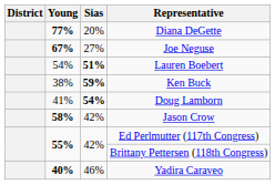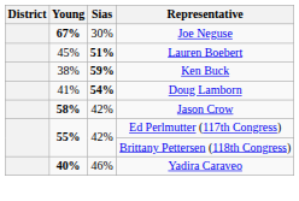 <table class="wikitable sortable">
 <tr>
 <th>District</th>
 <th>Young</th>
 <th>Sias</th>
 <th>Representative</th>
 </tr>
 <tr align=center>
 <th></th>
-<td><strong>77%</strong></td>
-<td>20%</td>
-<td><a href='#'>Diana DeGette</a></td>
-</tr>
-<tr align=center>
-<th></th>
 <td><strong>67%</strong></td>
-<td>27%</td>
+<td>30%</td>
 <td><a href='#'>Joe Neguse</a></td>
 </tr>
 <tr align=center>
 <th></th>
-<td>54%</td>
+<td>45%</td>
 <td><strong>51%</strong></td>
 <td><a href='#'>Lauren Boebert</a></td>
 </tr>
 <tr align=center>
 <th></th>
 <td>38%</td>
 <td><strong>59%</strong></td>
 <td><a href='#'>Ken Buck</a></td>
 </tr>
 <tr align=center>
 <th></th>
 <td>41%</td>
 <td><strong>54%</strong></td>
 <td><a href='#'>Doug Lamborn</a></td>
 </tr>
 <tr align=center>
 <th></th>
 <td><strong>58%</strong></td>
 <td>42%</td>
 <td><a href='#'>Jason Crow</a></td>
 </tr>
 <tr align=center>
 <th rowspan=2 ></th>
 <td rowspan=2><strong>55%</strong></td>
 <td rowspan=2>42%</td>
 <td><a href='#'>Ed Perlmutter</a> (<a href='#'>117th Congress</a>)</td>
 </tr>
 <tr align=center>
 <td><a href='#'>Brittany Pettersen</a> (<a href='#'>118th Congress</a>)</td>
 </tr>
 <tr align=center>
 <th></th>
 <td><strong>40%</strong></td>
 <td>46%</td>
 <td><a href='#'>Yadira Caraveo</a></td>
 </tr>
 </table>
